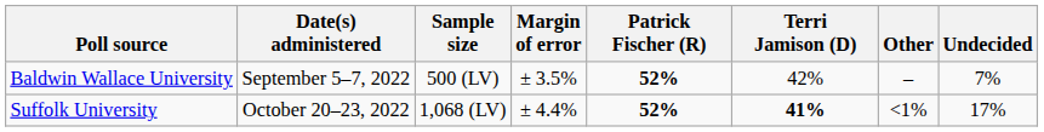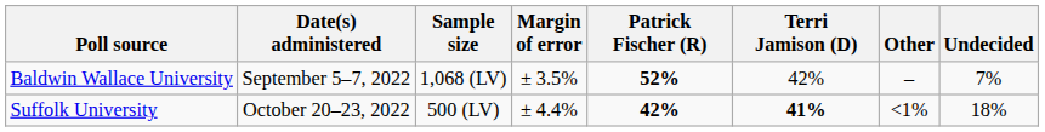 <table class="wikitable" style="font-size:90%;text-align:center;">
 <tr valign=bottom>
 <th>Poll source</th>
 <th>Date(s)<br>administered</th>
 <th>Sample<br>size</th>
 <th>Margin<br>of error</th>
 <th style="width:100px;">Patrick<br>Fischer (R)</th>
 <th style="width:100px;">Terri<br>Jamison (D)</th>
 <th>Other</th>
 <th>Undecided</th>
 </tr>
 <tr>
 <td style="text-align:left;"><a href='#'>Baldwin Wallace University</a></td>
 <td>September 5–7, 2022</td>
-<td>500 (LV)</td>
+<td>1,068 (LV)</td>
 <td>± 3.5%</td>
 <td><strong>52%</strong></td>
 <td>42%</td>
 <td>–</td>
 <td>7%</td>
 </tr>
 <tr>
 <td style="text-align:left;"><a href='#'>Suffolk University</a></td>
 <td>October 20–23, 2022</td>
-<td>1,068 (LV)</td>
+<td>500 (LV)</td>
 <td>± 4.4%</td>
-<td><strong>52%</strong></td>
+<td><strong>42%</strong></td>
 <td><strong>41%</strong></td>
 <td><1%</td>
-<td>17%</td>
+<td>18%</td>
 </tr>
 </table>
